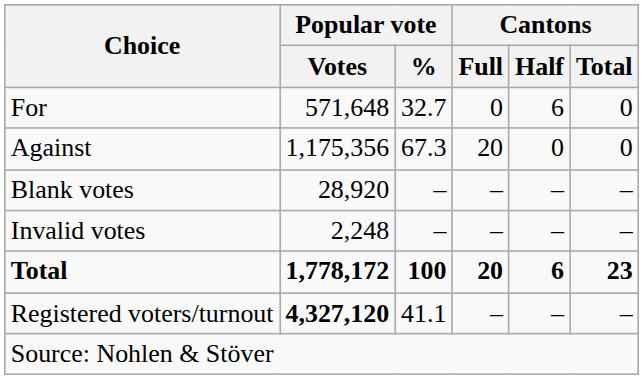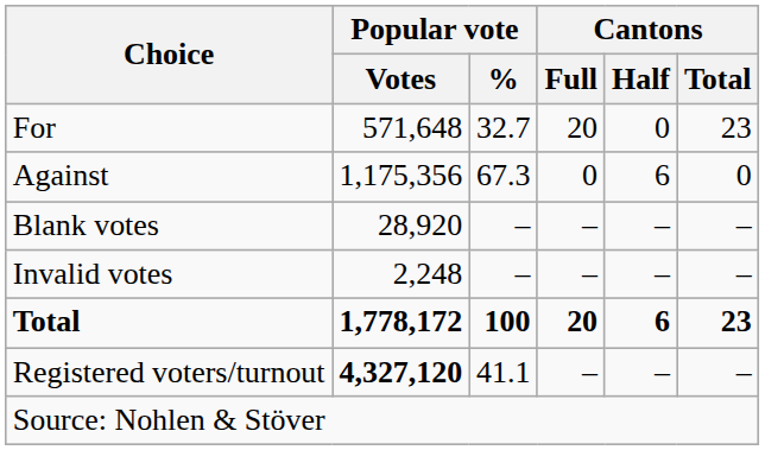 <table class=wikitable style=text-align:right>
 <tr>
 <th rowspan=2>Choice</th>
 <th colspan=2>Popular vote</th>
 <th colspan=3>Cantons</th>
 </tr>
 <tr>
 <th>Votes</th>
 <th>%</th>
 <th>Full</th>
 <th>Half</th>
 <th>Total</th>
 </tr>
 <tr>
 <td align=left>For</td>
 <td>571,648</td>
 <td>32.7</td>
+<td>20</td>
 <td>0</td>
-<td>6</td>
-<td>0</td>
+<td>23</td>
 </tr>
 <tr>
 <td align=left>Against</td>
 <td>1,175,356</td>
 <td>67.3</td>
-<td>20</td>
 <td>0</td>
+<td>6</td>
 <td>0</td>
 </tr>
 <tr>
 <td align=left>Blank votes</td>
 <td>28,920</td>
 <td>–</td>
 <td>–</td>
 <td>–</td>
 <td>–</td>
 </tr>
 <tr>
 <td align=left>Invalid votes</td>
 <td>2,248</td>
 <td>–</td>
 <td>–</td>
 <td>–</td>
 <td>–</td>
 </tr>
 <tr>
 <td align=left><strong>Total</strong></td>
 <td><strong>1,778,172</strong></td>
 <td><strong>100</strong></td>
 <td><strong>20</strong></td>
 <td><strong>6</strong></td>
 <td><strong>23</strong></td>
 </tr>
 <tr>
 <td align=left>Registered voters/turnout</td>
 <td><strong>4,327,120</strong></td>
 <td>41.1</td>
 <td>–</td>
 <td>–</td>
 <td>–</td>
 </tr>
 <tr>
 <td align=left colspan=11>Source: Nohlen & Stöver</td>
 </tr>
 </table>
